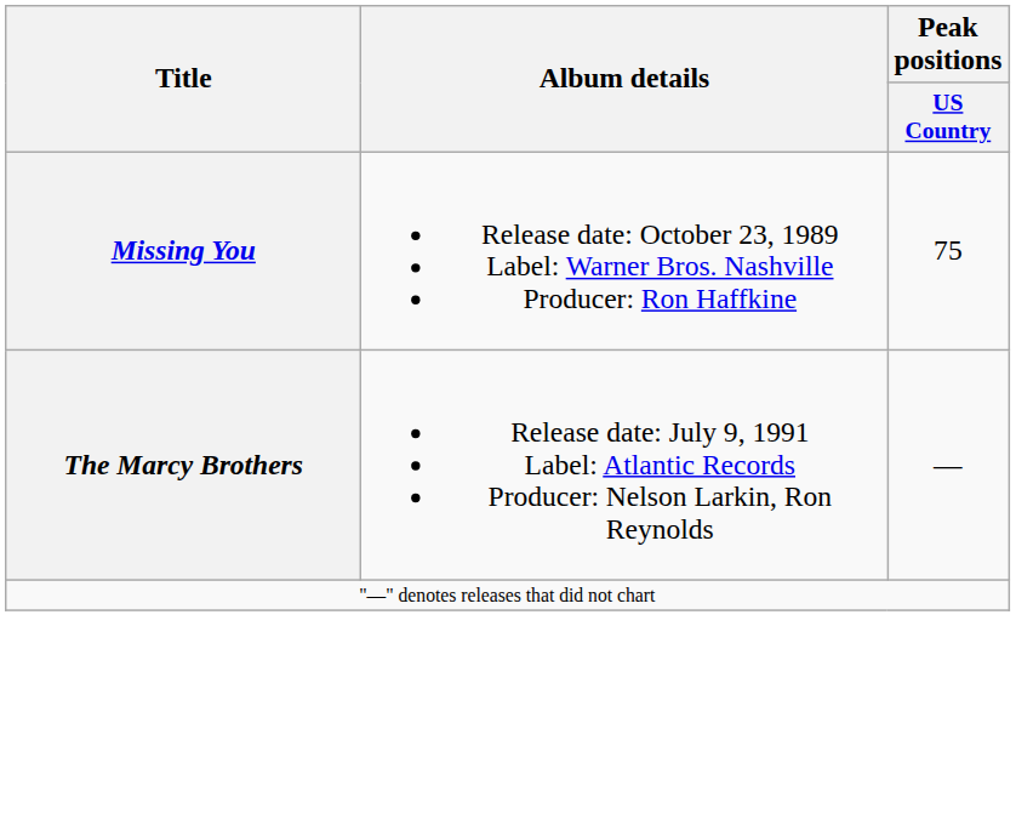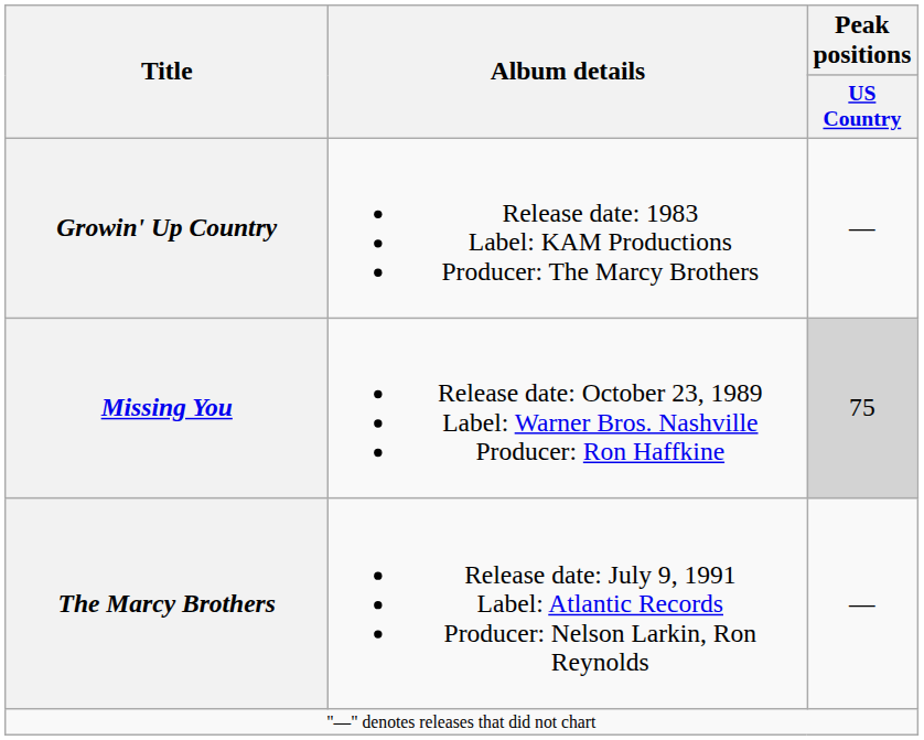 <table class="wikitable plainrowheaders" style="text-align:center;">
 <tr>
 <th rowspan="2" style="width:12em;">Title</th>
 <th rowspan="2" style="width:18em;">Album details</th>
 <th>Peak positions</th>
 </tr>
 <tr style="font-size:smaller;">
 <th width="60"><a href='#'>US Country</a><br></th>
 </tr>
 <tr>
+<th scope="row"><em>Growin' Up Country</em></th>
+<td><br><ul><li>Release date: 1983</li><li>Label: KAM Productions</li><li>Producer: The Marcy Brothers</li></ul></td>
+<td>—</td>
+</tr>
+<tr>
 <th scope="row"><em><a href='#'>Missing You</a></em></th>
 <td><br><ul><li>Release date: October 23, 1989</li><li>Label: <a href='#'>Warner Bros. Nashville</a></li><li>Producer: <a href='#'>Ron Haffkine</a></li></ul></td>
-<td>75</td>
+<td style="background: lightgrey;">75</td>
 </tr>
 <tr>
 <th scope="row"><em>The Marcy Brothers</em></th>
 <td><br><ul><li>Release date: July 9, 1991</li><li>Label: <a href='#'>Atlantic Records</a></li><li>Producer: Nelson Larkin, Ron Reynolds</li></ul></td>
 <td>—</td>
 </tr>
 <tr>
 <td colspan="3" style="font-size:8pt">"—" denotes releases that did not chart</td>
 </tr>
 </table>
